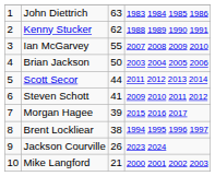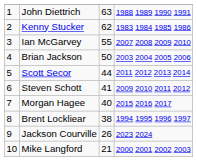 <table class="wikitable">
 <tr>
 </tr>
 <tr>
 <td>1</td>
 <td>John Diettrich</td>
 <td>63</td>
-<td style="font-size:80%;"><a href='#'>1983</a> <a href='#'>1984</a> <a href='#'>1985</a> <a href='#'>1986</a></td>
+<td style="font-size:80%;"><a href='#'>1988</a> <a href='#'>1989</a> <a href='#'>1990</a> <a href='#'>1991</a></td>
 </tr>
 <tr>
 <td>2</td>
 <td><a href='#'>Kenny Stucker</a></td>
 <td>62</td>
-<td style="font-size:80%;"><a href='#'>1988</a> <a href='#'>1989</a> <a href='#'>1990</a> <a href='#'>1991</a></td>
+<td style="font-size:80%;"><a href='#'>1983</a> <a href='#'>1984</a> <a href='#'>1985</a> <a href='#'>1986</a></td>
 </tr>
 <tr>
 <td>3</td>
 <td>Ian McGarvey</td>
 <td>55</td>
 <td style="font-size:80%;"><a href='#'>2007</a> <a href='#'>2008</a> <a href='#'>2009</a> <a href='#'>2010</a></td>
 </tr>
 <tr>
 <td>4</td>
 <td>Brian Jackson</td>
 <td>50</td>
 <td style="font-size:80%;"><a href='#'>2003</a> <a href='#'>2004</a> <a href='#'>2005</a> <a href='#'>2006</a></td>
 </tr>
 <tr>
 <td>5</td>
 <td><a href='#'>Scott Secor</a></td>
 <td>44</td>
 <td style="font-size:80%;"><a href='#'>2011</a> <a href='#'>2012</a> <a href='#'>2013</a> <a href='#'>2014</a></td>
 </tr>
 <tr>
 <td>6</td>
 <td>Steven Schott</td>
 <td>41</td>
 <td style="font-size:80%;"><a href='#'>2009</a> <a href='#'>2010</a> <a href='#'>2011</a> <a href='#'>2012</a></td>
 </tr>
 <tr>
 <td>7</td>
 <td>Morgan Hagee</td>
-<td>39</td>
+<td>40</td>
 <td style="font-size:80%;"><a href='#'>2015</a> <a href='#'>2016</a> <a href='#'>2017</a></td>
 </tr>
 <tr>
 <td>8</td>
 <td>Brent Lockliear</td>
 <td>38</td>
 <td style="font-size:80%;"><a href='#'>1994</a> <a href='#'>1995</a> <a href='#'>1996</a> <a href='#'>1997</a></td>
 </tr>
 <tr>
 <td>9</td>
 <td>Jackson Courville</td>
 <td>26</td>
 <td style="font-size:80%;"><a href='#'>2023</a> <a href='#'>2024</a></td>
 </tr>
 <tr>
 <td>10</td>
 <td>Mike Langford</td>
 <td>21</td>
 <td style="font-size:80%;"><a href='#'>2000</a> <a href='#'>2001</a> <a href='#'>2002</a> <a href='#'>2003</a></td>
 </tr>
 </table>
